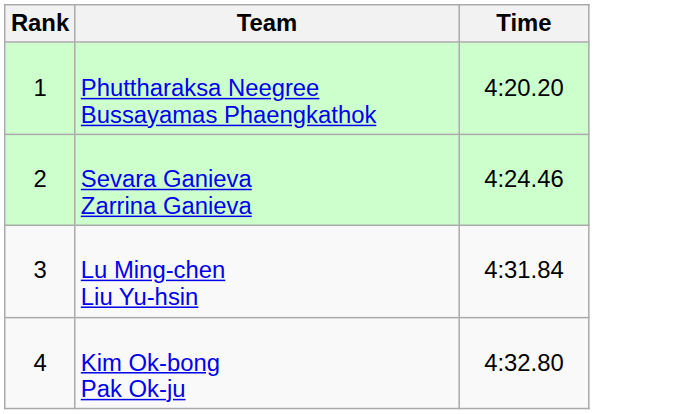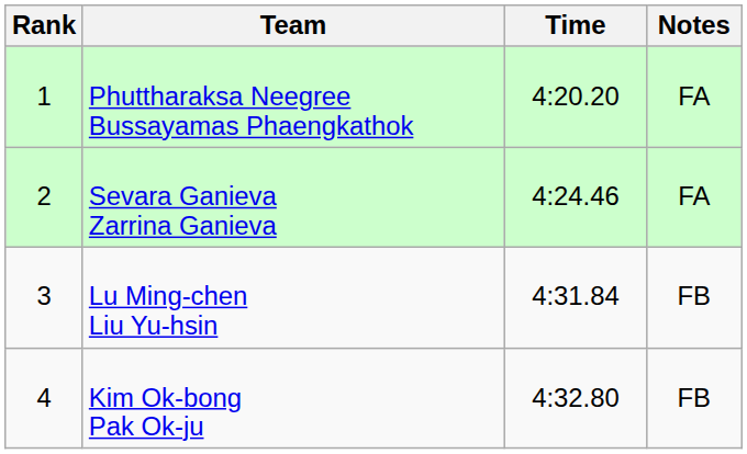 <table class=wikitable style="text-align:center">
 <tr>
 <th width=40>Rank</th>
 <th width=250>Team</th>
 <th width=80>Time</th>
+<th width=50>Notes</th>
 </tr>
 <tr bgcolor="ccffcc">
 <td>1</td>
 <td align=left><br><a href='#'>Phuttharaksa Neegree</a><br><a href='#'>Bussayamas Phaengkathok</a></td>
 <td>4:20.20</td>
+<td>FA</td>
 </tr>
 <tr bgcolor="ccffcc">
 <td>2</td>
 <td align=left><br><a href='#'>Sevara Ganieva</a><br><a href='#'>Zarrina Ganieva</a></td>
 <td>4:24.46</td>
+<td>FA</td>
 </tr>
 <tr>
 <td>3</td>
 <td align=left><br><a href='#'>Lu Ming-chen</a><br><a href='#'>Liu Yu-hsin</a></td>
 <td>4:31.84</td>
+<td>FB</td>
 </tr>
 <tr>
 <td>4</td>
 <td align=left><br><a href='#'>Kim Ok-bong</a><br><a href='#'>Pak Ok-ju</a></td>
 <td>4:32.80</td>
+<td>FB</td>
 </tr>
 </table>
